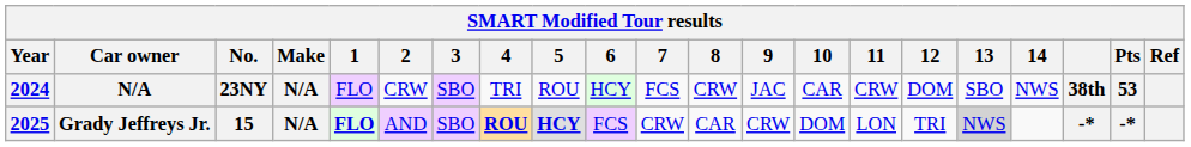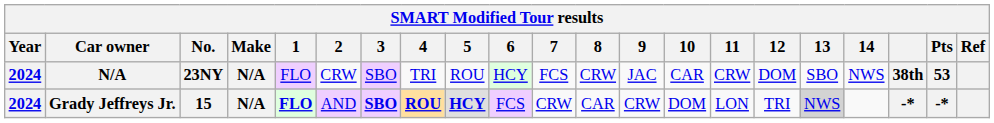 <table class="wikitable" style="text-align:center; font-size:75%">
 <tr>
 <th colspan=38><a href='#'>SMART Modified Tour</a> results</th>
 </tr>
 <tr>
 <th>Year</th>
 <th>Car owner</th>
 <th>No.</th>
 <th>Make</th>
 <th>1</th>
 <th>2</th>
 <th>3</th>
 <th>4</th>
 <th>5</th>
 <th>6</th>
 <th>7</th>
 <th>8</th>
 <th>9</th>
 <th>10</th>
 <th>11</th>
 <th>12</th>
 <th>13</th>
 <th>14</th>
 <th></th>
 <th>Pts</th>
 <th>Ref</th>
 </tr>
 <tr>
 <th><a href='#'>2024</a></th>
 <th>N/A</th>
 <th>23NY</th>
 <th>N/A</th>
 <td style="background:#EFCFFF;"><a href='#'>FLO</a><br></td>
 <td><a href='#'>CRW</a></td>
 <td style="background:#EFCFFF;"><a href='#'>SBO</a><br></td>
 <td><a href='#'>TRI</a></td>
 <td><a href='#'>ROU</a></td>
 <td style="background:#DFFFDF;"><a href='#'>HCY</a><br></td>
 <td><a href='#'>FCS</a></td>
 <td><a href='#'>CRW</a></td>
 <td><a href='#'>JAC</a></td>
 <td><a href='#'>CAR</a></td>
 <td><a href='#'>CRW</a></td>
 <td><a href='#'>DOM</a></td>
 <td><a href='#'>SBO</a></td>
 <td><a href='#'>NWS</a></td>
 <th>38th</th>
 <th>53</th>
 <th></th>
 </tr>
 <tr>
-<th><a href='#'>2025</a></th>
+<th><a href='#'>2024</a></th>
 <th>Grady Jeffreys Jr.</th>
 <th>15</th>
 <th>N/A</th>
 <td style="background:#DFFFDF;"><strong><a href='#'>FLO</a></strong><br></td>
 <td style="background:#EFCFFF;"><a href='#'>AND</a><br></td>
-<td style="background:#EFCFFF;"><a href='#'>SBO</a><br></td>
+<td style="background:#EFCFFF;"><strong><a href='#'>SBO</a><br></strong></td>
 <td style="background:#FFDF9F;"><strong><a href='#'>ROU</a></strong><br></td>
 <td style="background:#DFDFDF;"><strong><a href='#'>HCY</a></strong><br></td>
 <td style="background:#EFCFFF;"><a href='#'>FCS</a><br></td>
 <td><a href='#'>CRW</a></td>
 <td><a href='#'>CAR</a></td>
 <td><a href='#'>CRW</a></td>
 <td><a href='#'>DOM</a></td>
 <td><a href='#'>LON</a></td>
 <td><a href='#'>TRI</a></td>
 <td style="background: lightgrey;"><a href='#'>NWS</a></td>
 <td></td>
 <th>-*</th>
 <th>-*</th>
 <th></th>
 </tr>
 </table>
